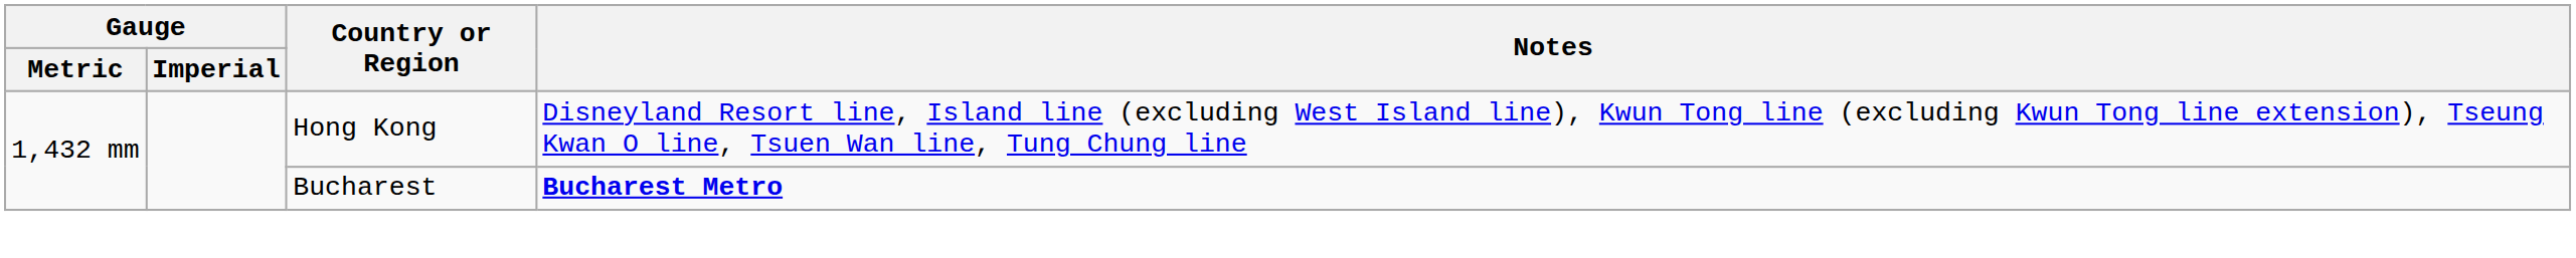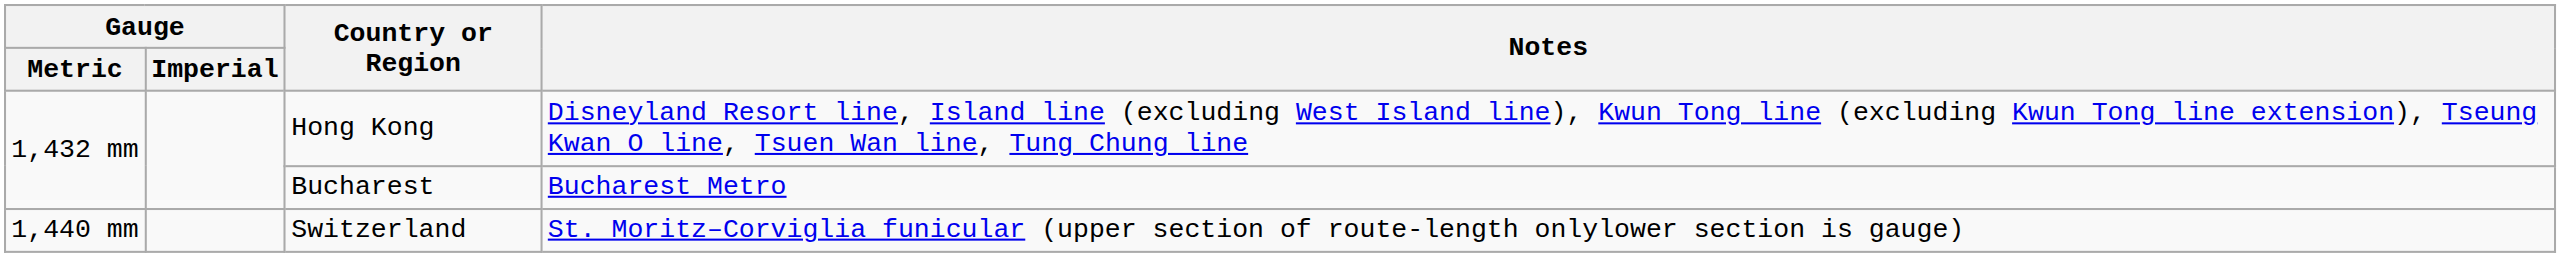 <table class=wikitable>
 <tr>
 <th colspan=2>Gauge</th>
 <th rowspan=2>Country or Region</th>
 <th rowspan=2>Notes</th>
 </tr>
 <tr>
 <th>Metric</th>
 <th>Imperial</th>
 </tr>
 <tr>
 <td rowspan="2">1,432 mm</td>
 <td rowspan="2"></td>
 <td>Hong Kong</td>
 <td><a href='#'>Disneyland Resort line</a>, <a href='#'>Island line</a> (excluding <a href='#'>West Island line</a>), <a href='#'>Kwun Tong line</a> (excluding <a href='#'>Kwun Tong line extension</a>), <a href='#'>Tseung Kwan O line</a>, <a href='#'>Tsuen Wan line</a>, <a href='#'>Tung Chung line</a></td>
 </tr>
 <tr>
 <td>Bucharest</td>
-<td><strong><a href='#'>Bucharest Metro</a></strong></td>
+<td><a href='#'>Bucharest Metro</a></td>
+</tr>
+<tr>
+<td>1,440 mm</td>
+<td></td>
+<td>Switzerland</td>
+<td><a href='#'>St. Moritz–Corviglia funicular</a> (upper section of  route-length onlylower section is  gauge)</td>
 </tr>
 </table>
